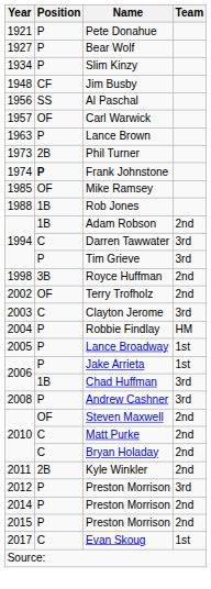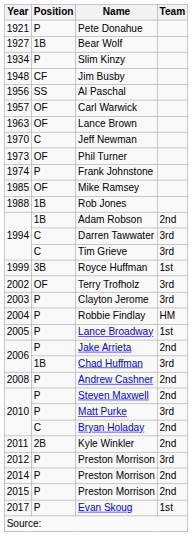 <table class="wikitable">
 <tr>
 <th>Year</th>
 <th>Position</th>
 <th>Name</th>
 <th>Team</th>
 </tr>
 <tr>
 <td>1921</td>
 <td>P</td>
 <td>Pete Donahue</td>
 <td></td>
 </tr>
 <tr>
 <td>1927</td>
-<td>P</td>
+<td>1B</td>
 <td>Bear Wolf</td>
 <td></td>
 </tr>
 <tr>
 <td>1934</td>
 <td>P</td>
 <td>Slim Kinzy</td>
 <td></td>
 </tr>
 <tr>
 <td>1948</td>
 <td>CF</td>
 <td>Jim Busby</td>
 <td></td>
 </tr>
 <tr>
 <td>1956</td>
 <td>SS</td>
 <td>Al Paschal</td>
 <td></td>
 </tr>
 <tr>
 <td>1957</td>
 <td>OF</td>
 <td>Carl Warwick</td>
 <td></td>
 </tr>
 <tr>
 <td>1963</td>
-<td>P</td>
+<td>OF</td>
 <td>Lance Brown</td>
 <td></td>
 </tr>
 <tr>
+<td>1970</td>
+<td>C</td>
+<td>Jeff Newman</td>
+<td></td>
+</tr>
+<tr>
 <td>1973</td>
-<td>2B</td>
+<td>OF</td>
 <td>Phil Turner</td>
 <td></td>
 </tr>
 <tr>
 <td>1974</td>
-<td><strong>P</strong></td>
+<td>P</td>
 <td>Frank Johnstone</td>
 <td></td>
 </tr>
 <tr>
 <td>1985</td>
 <td>OF</td>
 <td>Mike Ramsey</td>
 <td></td>
 </tr>
 <tr>
 <td>1988</td>
 <td>1B</td>
 <td>Rob Jones</td>
 <td></td>
 </tr>
 <tr>
 <td rowspan="3">1994</td>
 <td>1B</td>
 <td>Adam Robson</td>
 <td>2nd</td>
 </tr>
 <tr>
 <td>C</td>
 <td>Darren Tawwater</td>
 <td>3rd</td>
 </tr>
 <tr>
-<td>P</td>
+<td>C</td>
 <td>Tim Grieve</td>
 <td>3rd</td>
 </tr>
 <tr>
-<td>1998</td>
+<td>1999</td>
 <td>3B</td>
 <td>Royce Huffman</td>
-<td>2nd</td>
+<td>1st</td>
 </tr>
 <tr>
 <td>2002</td>
 <td>OF</td>
 <td>Terry Trofholz</td>
-<td>2nd</td>
+<td>3rd</td>
 </tr>
 <tr>
 <td>2003</td>
-<td>C</td>
+<td>P</td>
 <td>Clayton Jerome</td>
 <td>3rd</td>
 </tr>
 <tr>
 <td>2004</td>
 <td>P</td>
 <td>Robbie Findlay</td>
 <td>HM</td>
 </tr>
 <tr>
 <td>2005</td>
 <td>P</td>
 <td><a href='#'>Lance Broadway</a></td>
 <td>1st</td>
 </tr>
 <tr>
 <td rowspan="2">2006</td>
 <td>P</td>
 <td><a href='#'>Jake Arrieta</a></td>
-<td>1st</td>
+<td>2nd</td>
 </tr>
 <tr>
 <td>1B</td>
 <td><a href='#'>Chad Huffman</a></td>
 <td>3rd</td>
 </tr>
 <tr>
 <td>2008</td>
 <td>P</td>
 <td><a href='#'>Andrew Cashner</a></td>
-<td>3rd</td>
+<td>2nd</td>
 </tr>
 <tr>
 <td rowspan="3">2010</td>
-<td>OF</td>
+<td>P</td>
 <td><a href='#'>Steven Maxwell</a></td>
 <td>2nd</td>
 </tr>
 <tr>
-<td>C</td>
+<td>P</td>
 <td><a href='#'>Matt Purke</a></td>
-<td>2nd</td>
+<td>3rd</td>
 </tr>
 <tr>
 <td>C</td>
 <td><a href='#'>Bryan Holaday</a></td>
 <td>2nd</td>
 </tr>
 <tr>
 <td>2011</td>
 <td>2B</td>
 <td>Kyle Winkler</td>
 <td>2nd</td>
 </tr>
 <tr>
 <td>2012</td>
 <td>P</td>
 <td>Preston Morrison</td>
 <td>3rd</td>
 </tr>
 <tr>
 <td>2014</td>
 <td>P</td>
 <td>Preston Morrison</td>
 <td>2nd</td>
 </tr>
 <tr>
 <td>2015</td>
 <td>P</td>
 <td>Preston Morrison</td>
 <td>2nd</td>
 </tr>
 <tr>
 <td>2017</td>
-<td>C</td>
+<td>P</td>
 <td><a href='#'>Evan Skoug</a></td>
 <td>1st</td>
 </tr>
 <tr>
 <td colspan=4>Source:</td>
 </tr>
 </table>
